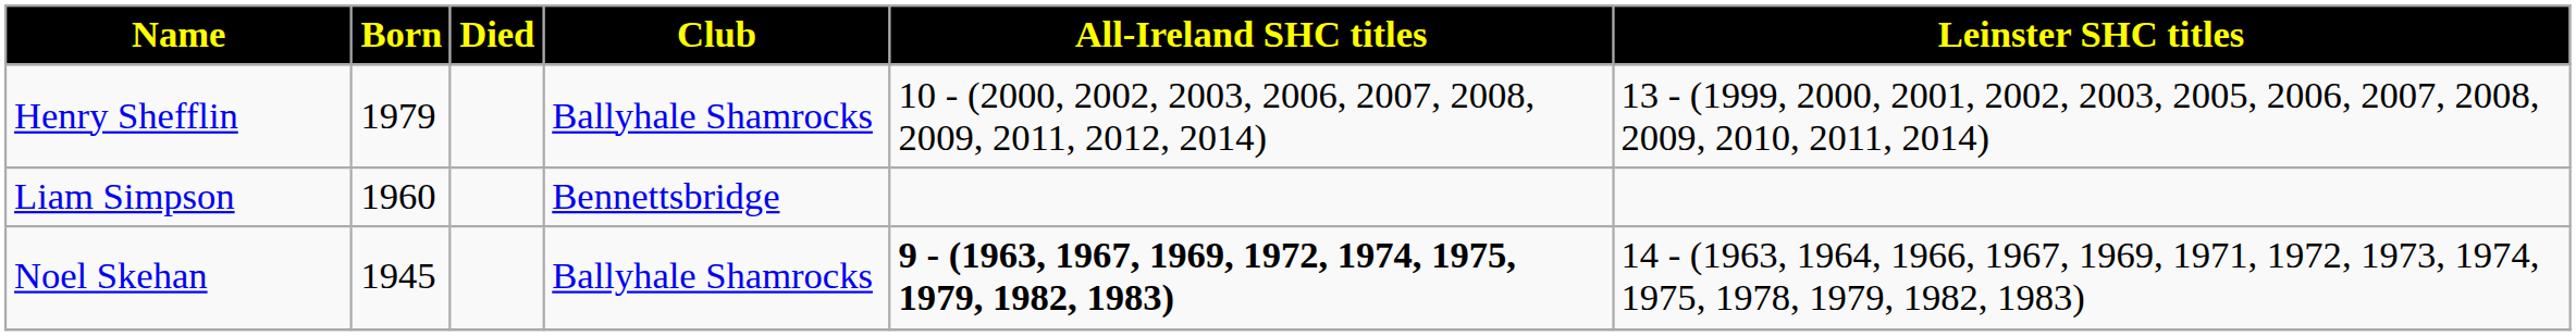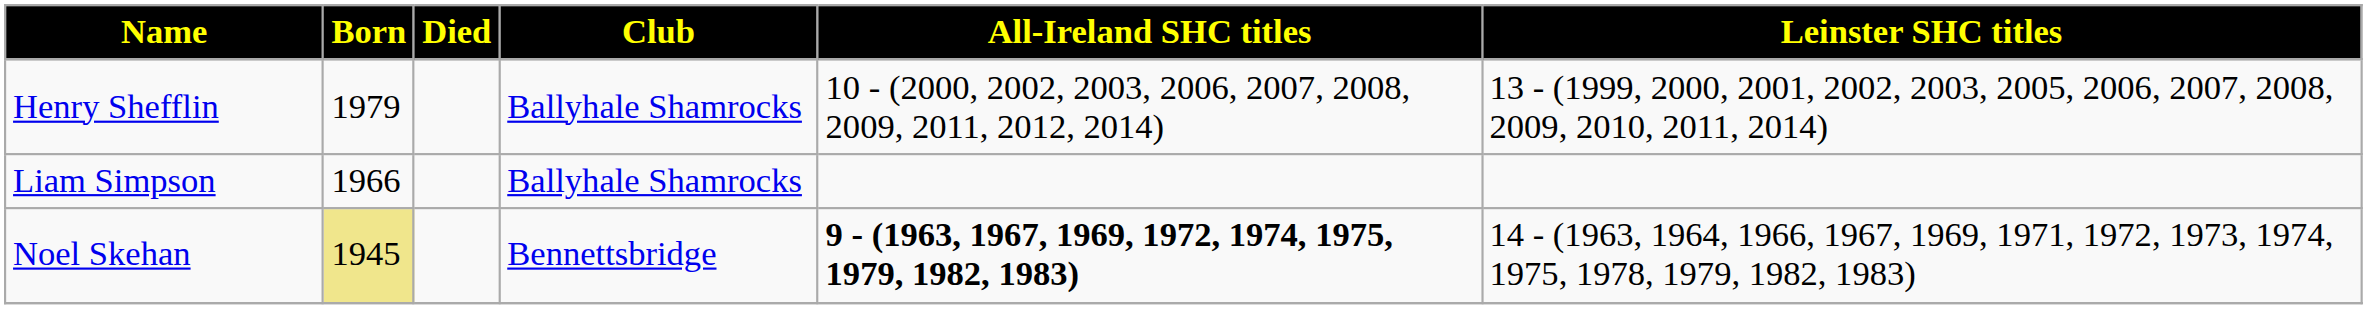 <table align=top class="wikitable">
 <tr>
 <th style="background:black; color:yellow;" width=140>Name</th>
 <th style="background:black; color:yellow;" width=25>Born</th>
 <th style="background:black; color:yellow;" width=25>Died</th>
 <th style="background:black; color:yellow;" width=140>Club</th>
 <th style="background:black; color:yellow;" width=300>All-Ireland SHC titles</th>
 <th style="background:black; color:yellow;" width=400>Leinster SHC titles</th>
 </tr>
 <tr>
 <td><a href='#'>Henry Shefflin</a></td>
 <td>1979</td>
 <td></td>
 <td><a href='#'>Ballyhale Shamrocks</a></td>
 <td>10 - (2000, 2002, 2003, 2006, 2007, 2008, 2009, 2011, 2012, 2014)</td>
 <td>13 - (1999, 2000, 2001, 2002, 2003, 2005, 2006, 2007, 2008, 2009, 2010, 2011, 2014)</td>
 </tr>
 <tr>
 <td><a href='#'>Liam Simpson</a></td>
-<td>1960</td>
+<td>1966</td>
 <td></td>
-<td><a href='#'>Bennettsbridge</a></td>
+<td><a href='#'>Ballyhale Shamrocks</a></td>
 <td></td>
 <td></td>
 </tr>
 <tr>
 <td><a href='#'>Noel Skehan</a></td>
-<td>1945</td>
+<td style="background: khaki;">1945</td>
 <td></td>
-<td><a href='#'>Ballyhale Shamrocks</a></td>
+<td><a href='#'>Bennettsbridge</a></td>
 <td><strong>9 - (1963, 1967, 1969, 1972, 1974, 1975, 1979, 1982, 1983)</strong></td>
 <td>14 - (1963, 1964, 1966, 1967, 1969, 1971, 1972, 1973, 1974, 1975, 1978, 1979, 1982, 1983)</td>
 </tr>
 <tr>
 </tr>
 </table>
